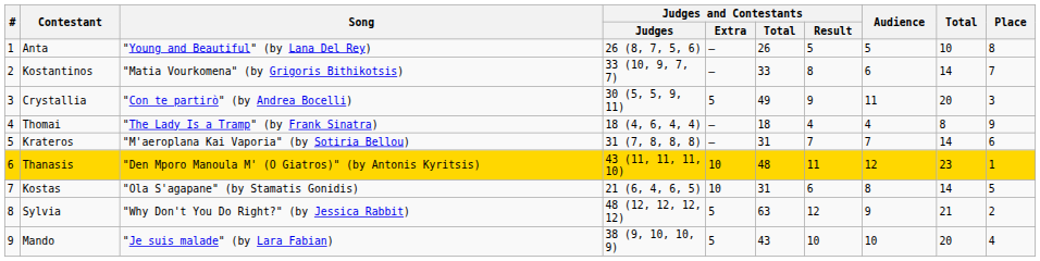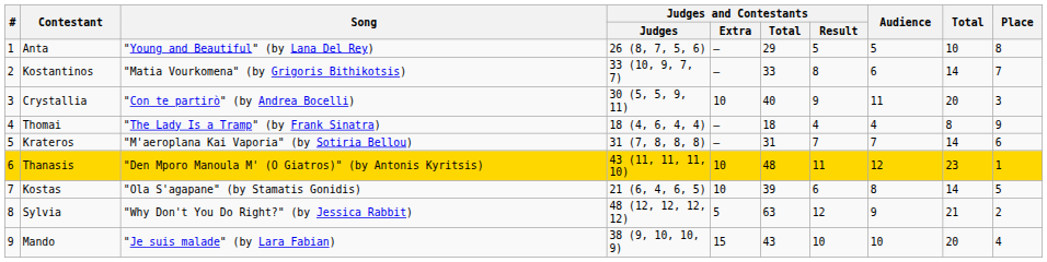 <table class="sortable wikitable" width="100%">
 <tr>
 <th rowspan="2">#</th>
 <th rowspan="2">Contestant</th>
 <th rowspan="2">Song</th>
 <th colspan="4">Judges and Contestants</th>
 <th rowspan="2">Audience</th>
 <th rowspan="2">Total</th>
 <th rowspan="2">Place</th>
 </tr>
 <tr>
 <th width=10%>Judges</th>
 <th>Extra</th>
 <th>Total</th>
 <th>Result</th>
 </tr>
 <tr>
 <td>1</td>
 <td>Anta</td>
 <td>"<a href='#'>Young and Beautiful</a>" (by <a href='#'>Lana Del Rey</a>)</td>
 <td>26 (8, 7, 5, 6)</td>
 <td>—</td>
-<td>26</td>
+<td>29</td>
 <td>5</td>
 <td>5</td>
 <td>10</td>
 <td>8</td>
 </tr>
 <tr>
 <td>2</td>
 <td>Kostantinos</td>
 <td>"Matia Vourkomena" (by <a href='#'>Grigoris Bithikotsis</a>)</td>
 <td>33 (10, 9, 7, 7)</td>
 <td>—</td>
 <td>33</td>
 <td>8</td>
 <td>6</td>
 <td>14</td>
 <td>7</td>
 </tr>
 <tr>
 <td>3</td>
 <td>Crystallia</td>
 <td>"<a href='#'>Con te partirò</a>" (by <a href='#'>Andrea Bocelli</a>)</td>
 <td>30 (5, 5, 9, 11)</td>
-<td>5</td>
-<td>49</td>
+<td>10</td>
+<td>40</td>
 <td>9</td>
 <td>11</td>
 <td>20</td>
 <td>3</td>
 </tr>
 <tr>
 <td>4</td>
 <td>Thomai</td>
 <td>"<a href='#'>The Lady Is a Tramp</a>" (by <a href='#'>Frank Sinatra</a>)</td>
 <td>18 (4, 6, 4, 4)</td>
 <td>—</td>
 <td>18</td>
 <td>4</td>
 <td>4</td>
 <td>8</td>
 <td>9</td>
 </tr>
 <tr>
 <td>5</td>
 <td>Krateros</td>
 <td>"M'aeroplana Kai Vaporia" (by <a href='#'>Sotiria Bellou</a>)</td>
 <td>31 (7, 8, 8, 8)</td>
 <td>—</td>
 <td>31</td>
 <td>7</td>
 <td>7</td>
 <td>14</td>
 <td>6</td>
 </tr>
 <tr bgcolor="gold">
 <td>6</td>
 <td>Thanasis</td>
 <td>"Den Mporo Manoula M' (O Giatros)" (by Antonis Kyritsis)</td>
 <td>43 (11, 11, 11, 10)</td>
 <td>10</td>
 <td>48</td>
 <td>11</td>
 <td>12</td>
 <td>23</td>
 <td>1</td>
 </tr>
 <tr>
 <td>7</td>
 <td>Kostas</td>
 <td>"Ola S'agapane" (by Stamatis Gonidis)</td>
 <td>21 (6, 4, 6, 5)</td>
 <td>10</td>
-<td>31</td>
+<td>39</td>
 <td>6</td>
 <td>8</td>
 <td>14</td>
 <td>5</td>
 </tr>
 <tr>
 <td>8</td>
 <td>Sylvia</td>
 <td>"Why Don't You Do Right?" (by <a href='#'>Jessica Rabbit</a>)</td>
 <td>48 (12, 12, 12, 12)</td>
 <td>5</td>
 <td>63</td>
 <td>12</td>
 <td>9</td>
 <td>21</td>
 <td>2</td>
 </tr>
 <tr>
 <td>9</td>
 <td>Mando</td>
 <td>"<a href='#'>Je suis malade</a>" (by <a href='#'>Lara Fabian</a>)</td>
 <td>38 (9, 10, 10, 9)</td>
-<td>5</td>
+<td>15</td>
 <td>43</td>
 <td>10</td>
 <td>10</td>
 <td>20</td>
 <td>4</td>
 </tr>
 </table>
